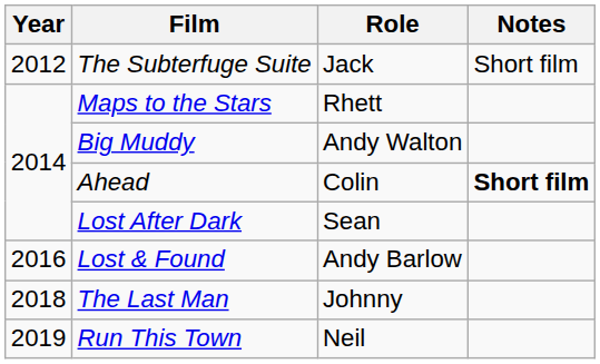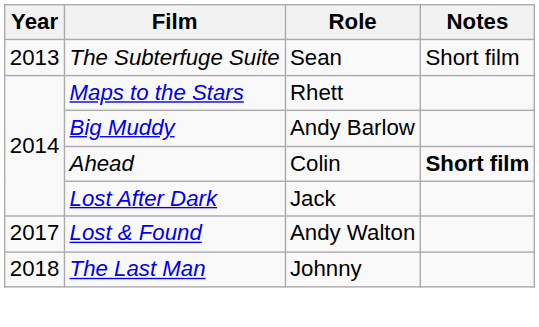 <table class="wikitable sortable">
 <tr style="text-align:center;">
 <th>Year</th>
 <th>Film</th>
 <th>Role</th>
 <th class="unsortable">Notes</th>
 </tr>
 <tr>
-<td>2012</td>
+<td>2013</td>
 <td><em>The Subterfuge Suite</em></td>
-<td>Jack</td>
+<td>Sean</td>
 <td>Short film</td>
 </tr>
 <tr>
 <td rowspan="4">2014</td>
 <td><em><a href='#'>Maps to the Stars</a></em></td>
 <td>Rhett</td>
 <td></td>
 </tr>
 <tr>
 <td><em><a href='#'>Big Muddy</a></em></td>
-<td>Andy Walton</td>
+<td>Andy Barlow</td>
 <td></td>
 </tr>
 <tr>
 <td><em>Ahead</em></td>
 <td>Colin</td>
 <td><strong>Short film</strong></td>
 </tr>
 <tr>
 <td><em><a href='#'>Lost After Dark</a></em></td>
-<td>Sean</td>
+<td>Jack</td>
 <td></td>
 </tr>
 <tr>
-<td>2016</td>
+<td>2017</td>
 <td><em><a href='#'>Lost & Found</a></em></td>
-<td>Andy Barlow</td>
+<td>Andy Walton</td>
 <td></td>
 </tr>
 <tr>
 <td>2018</td>
 <td data-sort-value="Last Man, The"><em><a href='#'>The Last Man</a></em></td>
 <td>Johnny</td>
 <td></td>
 </tr>
-<tr>
-<td>2019</td>
-<td><em><a href='#'>Run This Town</a></em></td>
-<td>Neil</td>
-<td></td>
-</tr>
 </table>
